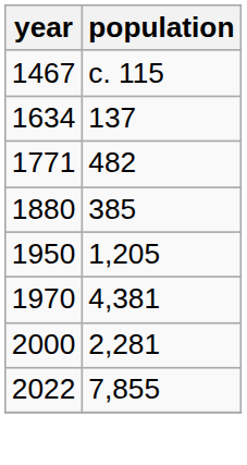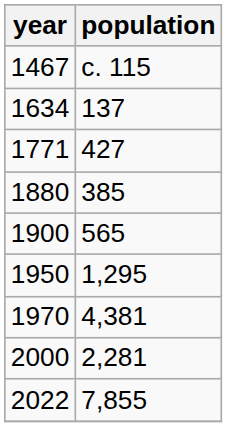 <table class="wikitable">
 <tr>
 <th>year</th>
 <th>population</th>
 </tr>
 <tr>
 <td>1467</td>
 <td>c. 115</td>
 </tr>
 <tr>
 <td>1634</td>
 <td>137</td>
 </tr>
 <tr>
 <td>1771</td>
-<td>482</td>
+<td>427</td>
 </tr>
 <tr>
 <td>1880</td>
 <td>385</td>
 </tr>
 <tr>
+<td>1900</td>
+<td>565</td>
+</tr>
+<tr>
 <td>1950</td>
-<td>1,205</td>
+<td>1,295</td>
 </tr>
 <tr>
 <td>1970</td>
 <td>4,381</td>
 </tr>
 <tr>
 <td>2000</td>
 <td>2,281</td>
 </tr>
 <tr>
 <td>2022</td>
 <td>7,855</td>
 </tr>
 <tr>
 </tr>
 </table>
